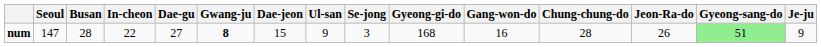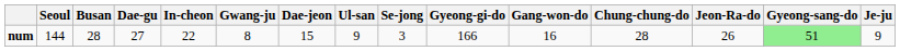 <table class="wikitable">
 <tr>
 <th></th>
 <th align="center">Seoul</th>
 <th align="center">Busan</th>
+<th align="center">Dae-gu</th>
 <th align="center">In-cheon</th>
-<th align="center">Dae-gu</th>
 <th align="center">Gwang-ju</th>
 <th align="center">Dae-jeon</th>
 <th align="center">Ul-san</th>
 <th align="center">Se-jong</th>
 <th align="center">Gyeong-gi-do</th>
 <th align="center">Gang-won-do</th>
 <th align="center">Chung-chung-do</th>
 <th align="center">Jeon-Ra-do</th>
 <th align="center">Gyeong-sang-do</th>
 <th align="center">Je-ju</th>
 </tr>
 <tr>
 <td align="center"><strong>num</strong></td>
-<td align="center">147</td>
+<td align="center">144</td>
 <td align="center">28</td>
+<td align="center">27</td>
 <td align="center">22</td>
-<td align="center">27</td>
-<td align="center"><strong>8</strong></td>
+<td align="center">8</td>
 <td align="center">15</td>
 <td align="center">9</td>
 <td align="center">3</td>
-<td align="center">168</td>
+<td align="center">166</td>
 <td align="center">16</td>
 <td align="center">28</td>
 <td align="center">26</td>
 <td align="center" style="background: lightgreen;">51</td>
 <td align="center">9</td>
 </tr>
 </table>
